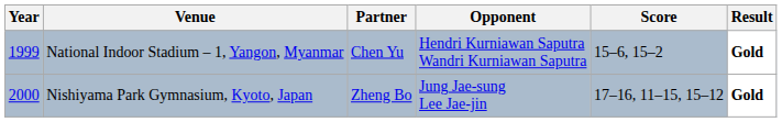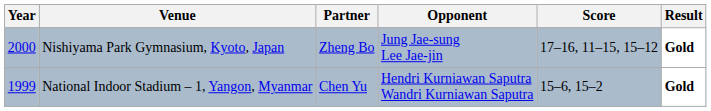 <table class="sortable wikitable" style="font-size: 90%;">
 <tr>
 <th>Year</th>
 <th>Venue</th>
 <th>Partner</th>
 <th>Opponent</th>
 <th>Score</th>
 <th>Result</th>
 </tr>
 <tr style="background:#AABBCC">
+<td align="center"><a href='#'>2000</a></td>
+<td align="left">Nishiyama Park Gymnasium, <a href='#'>Kyoto</a>, <a href='#'>Japan</a></td>
+<td align="left"> <a href='#'>Zheng Bo</a></td>
+<td align="left"> <a href='#'>Jung Jae-sung</a> <br>  <a href='#'>Lee Jae-jin</a></td>
+<td align="left">17–16, 11–15, 15–12</td>
+<td style="text-align:left; background:white"> <strong>Gold</strong></td>
+</tr>
+<tr style="background:#AABBCC">
 <td align="center"><a href='#'>1999</a></td>
 <td align="left">National Indoor Stadium – 1, <a href='#'>Yangon</a>, <a href='#'>Myanmar</a></td>
 <td align="left"> <a href='#'>Chen Yu</a></td>
 <td align="left"> <a href='#'>Hendri Kurniawan Saputra</a> <br>  <a href='#'>Wandri Kurniawan Saputra</a></td>
 <td align="left">15–6, 15–2</td>
 <td style="text-align:left; background:white"> <strong>Gold</strong></td>
 </tr>
-<tr style="background:#AABBCC">
-<td align="center"><a href='#'>2000</a></td>
-<td align="left">Nishiyama Park Gymnasium, <a href='#'>Kyoto</a>, <a href='#'>Japan</a></td>
-<td align="left"> <a href='#'>Zheng Bo</a></td>
-<td align="left"> <a href='#'>Jung Jae-sung</a> <br>  <a href='#'>Lee Jae-jin</a></td>
-<td align="left">17–16, 11–15, 15–12</td>
-<td style="text-align:left; background:white"> <strong>Gold</strong></td>
-</tr>
 </table>
